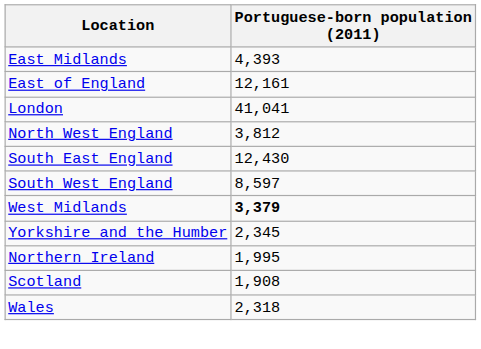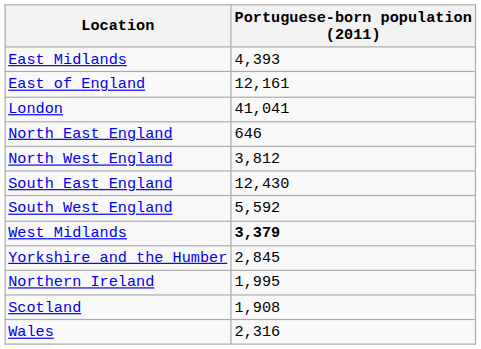 <table class="wikitable" align="right" border="1">
 <tr>
 <th><strong>Location</strong></th>
 <th><strong>Portuguese-born population</strong><br><strong>(2011)</strong></th>
 </tr>
 <tr>
 <td><a href='#'>East Midlands</a></td>
 <td>4,393</td>
 </tr>
 <tr>
 <td><a href='#'>East of England</a></td>
 <td>12,161</td>
 </tr>
 <tr>
 <td><a href='#'>London</a></td>
 <td>41,041</td>
 </tr>
 <tr>
+<td><a href='#'>North East England</a></td>
+<td>646</td>
+</tr>
+<tr>
 <td><a href='#'>North West England</a></td>
 <td>3,812</td>
 </tr>
 <tr>
 <td><a href='#'>South East England</a></td>
 <td>12,430</td>
 </tr>
 <tr>
 <td><a href='#'>South West England</a></td>
-<td>8,597</td>
+<td>5,592</td>
 </tr>
 <tr>
 <td><a href='#'>West Midlands</a></td>
 <td><strong>3,379</strong></td>
 </tr>
 <tr>
 <td><a href='#'>Yorkshire and the Humber</a></td>
-<td>2,345</td>
+<td>2,845</td>
 </tr>
 <tr>
 <td><a href='#'>Northern Ireland</a></td>
 <td>1,995</td>
 </tr>
 <tr>
 <td><a href='#'>Scotland</a></td>
 <td>1,908</td>
 </tr>
 <tr>
 <td><a href='#'>Wales</a></td>
-<td>2,318</td>
+<td>2,316</td>
 </tr>
 </table>
